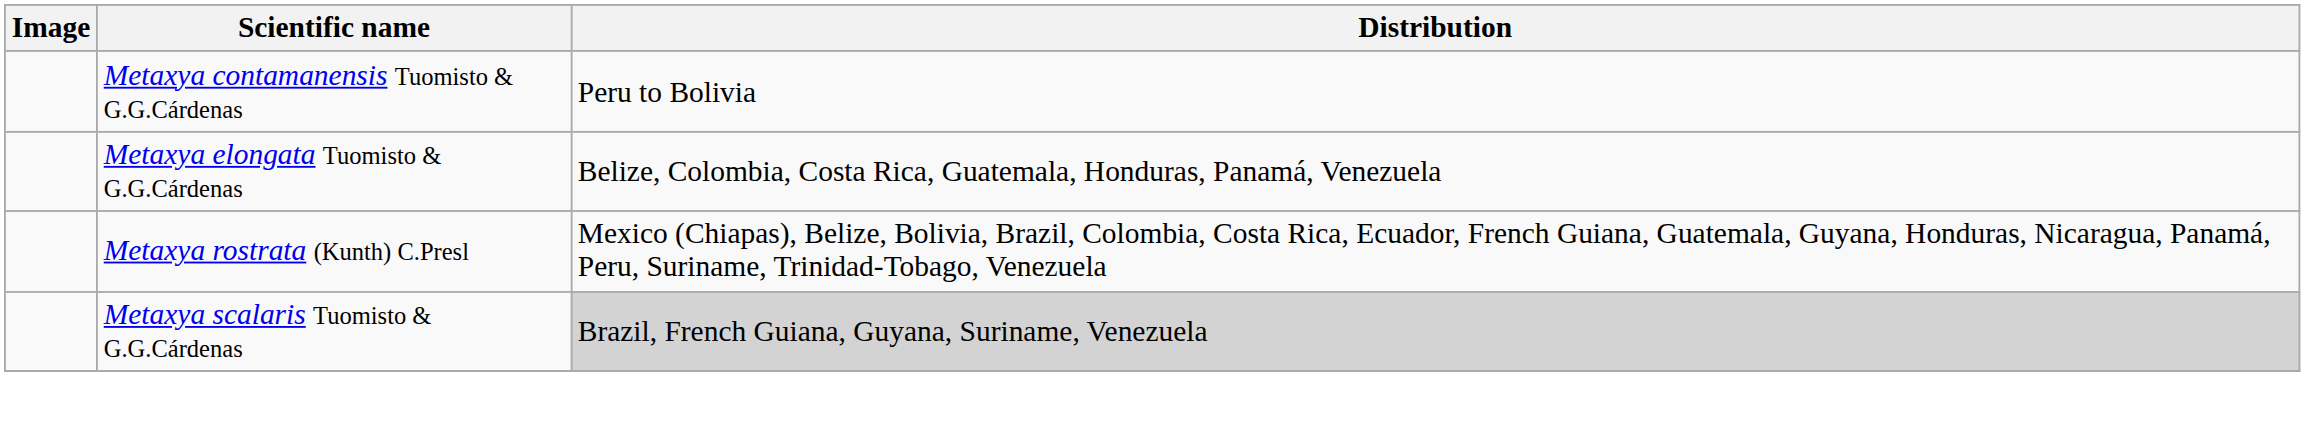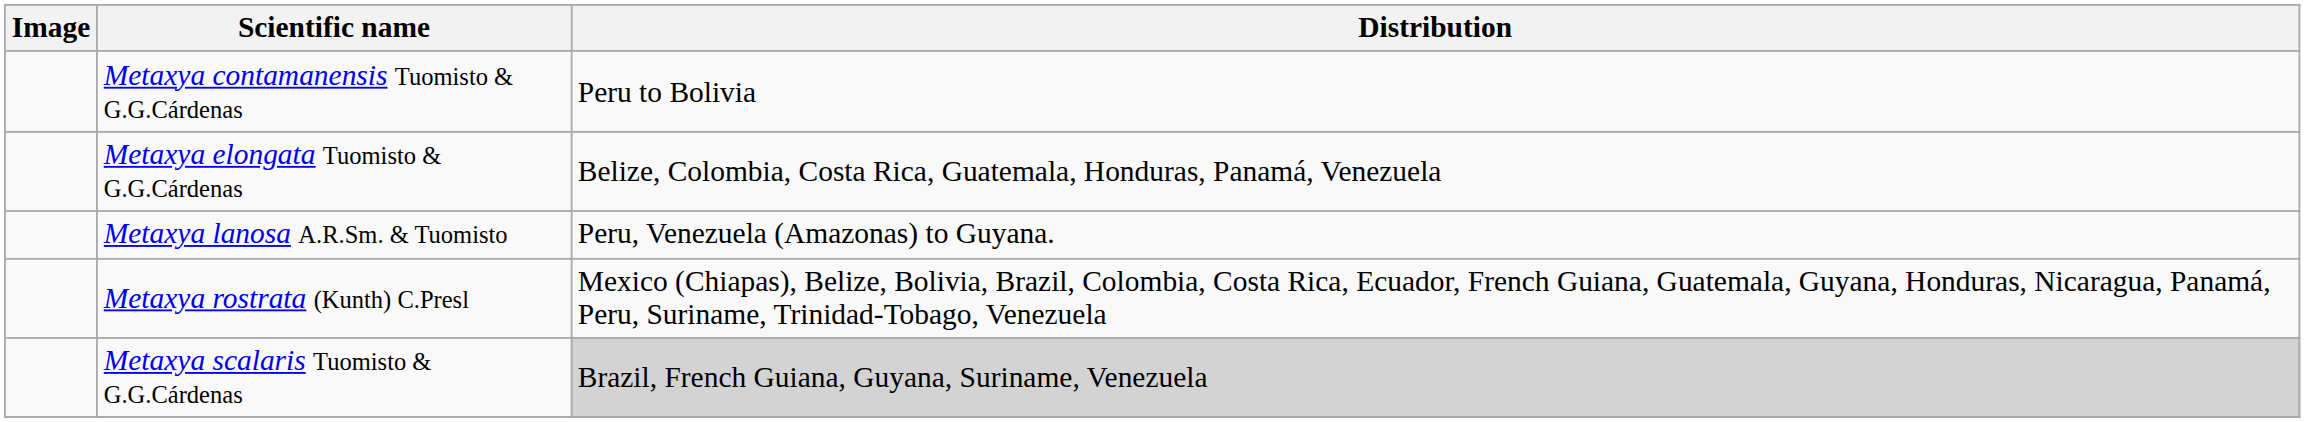 <table class="wikitable">
 <tr>
 <th>Image</th>
 <th>Scientific name</th>
 <th>Distribution</th>
 </tr>
 <tr>
 <td></td>
 <td><em><a href='#'>Metaxya contamanensis</a></em> <small>Tuomisto & G.G.Cárdenas</small></td>
 <td>Peru to Bolivia</td>
 </tr>
 <tr>
 <td></td>
 <td><em><a href='#'>Metaxya elongata</a></em> <small>Tuomisto & G.G.Cárdenas</small></td>
 <td>Belize, Colombia, Costa Rica, Guatemala, Honduras, Panamá, Venezuela</td>
 </tr>
 <tr>
 <td></td>
+<td><em><a href='#'>Metaxya lanosa</a></em> <small>A.R.Sm. & Tuomisto</small></td>
+<td>Peru, Venezuela (Amazonas) to Guyana.</td>
+</tr>
+<tr>
+<td></td>
 <td><em><a href='#'>Metaxya rostrata</a></em> <small>(Kunth) C.Presl</small></td>
 <td>Mexico (Chiapas), Belize, Bolivia, Brazil, Colombia, Costa Rica, Ecuador, French Guiana, Guatemala, Guyana, Honduras,  Nicaragua, Panamá, Peru, Suriname, Trinidad-Tobago, Venezuela</td>
 </tr>
 <tr>
 <td></td>
 <td><em><a href='#'>Metaxya scalaris</a></em> <small>Tuomisto & G.G.Cárdenas</small></td>
 <td style="background: lightgrey;">Brazil, French Guiana, Guyana, Suriname, Venezuela</td>
 </tr>
 <tr>
 </tr>
 </table>
